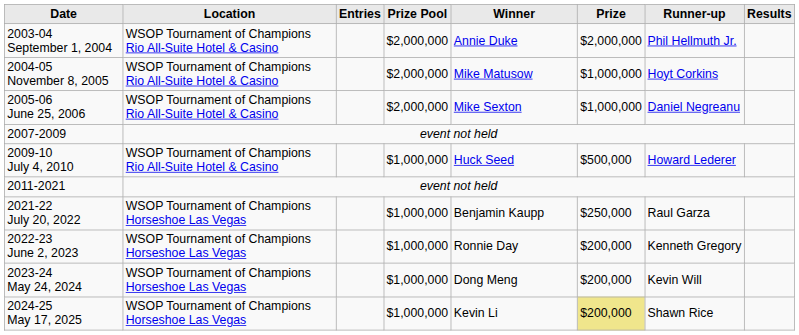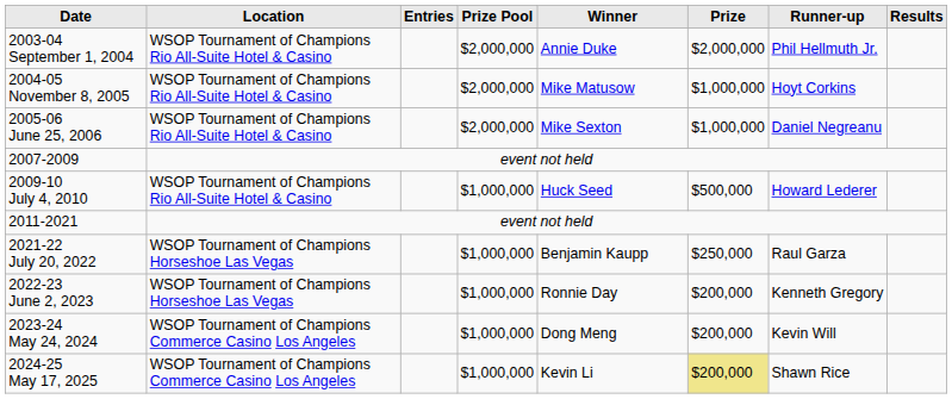 <table class="wikitable">
 <tr>
 <th style="background: #E9E9E9;" width="15%">Date</th>
 <th style="background: #E9E9E9;" width="27%">Location</th>
 <th style="background: #E9E9E9;">Entries</th>
 <th style="background: #E9E9E9;">Prize Pool</th>
 <th style="background: #E9E9E9;" width="16%">Winner</th>
 <th style="background: #E9E9E9;">Prize</th>
 <th style="background: #E9E9E9;">Runner-up</th>
 <th style="background: #E9E9E9;">Results</th>
 </tr>
 <tr>
 <td>2003-04<br>September 1, 2004</td>
 <td>WSOP Tournament of Champions<br><a href='#'>Rio All-Suite Hotel & Casino</a></td>
 <td></td>
 <td>$2,000,000</td>
 <td> <a href='#'>Annie Duke</a></td>
 <td>$2,000,000</td>
 <td> <a href='#'>Phil Hellmuth Jr.</a></td>
 <td></td>
 </tr>
 <tr>
 <td>2004-05<br>November 8, 2005</td>
 <td>WSOP Tournament of Champions<br><a href='#'>Rio All-Suite Hotel & Casino</a></td>
 <td></td>
 <td>$2,000,000</td>
 <td> <a href='#'>Mike Matusow</a></td>
 <td>$1,000,000</td>
 <td> <a href='#'>Hoyt Corkins</a></td>
 <td></td>
 </tr>
 <tr>
 <td>2005-06<br>June 25, 2006</td>
 <td>WSOP Tournament of Champions<br><a href='#'>Rio All-Suite Hotel & Casino</a></td>
 <td></td>
 <td>$2,000,000</td>
 <td> <a href='#'>Mike Sexton</a></td>
 <td>$1,000,000</td>
 <td> <a href='#'>Daniel Negreanu</a></td>
 <td></td>
 </tr>
 <tr>
 <td>2007-2009</td>
 <td colspan=7 align=center><em>event not held</em></td>
 </tr>
 <tr>
 <td>2009-10<br>July 4, 2010</td>
 <td>WSOP Tournament of Champions<br><a href='#'>Rio All-Suite Hotel & Casino</a></td>
 <td></td>
 <td>$1,000,000</td>
 <td> <a href='#'>Huck Seed</a></td>
 <td>$500,000</td>
 <td> <a href='#'>Howard Lederer</a></td>
 <td></td>
 </tr>
 <tr>
 <td>2011-2021</td>
 <td colspan=7 align=center><em>event not held</em></td>
 </tr>
 <tr>
 <td>2021-22<br>July 20, 2022</td>
 <td>WSOP Tournament of Champions<br><a href='#'>Horseshoe Las Vegas</a></td>
 <td></td>
 <td>$1,000,000</td>
 <td> Benjamin Kaupp</td>
 <td>$250,000</td>
 <td> Raul Garza</td>
 <td></td>
 </tr>
 <tr>
 <td>2022-23<br>June 2, 2023</td>
 <td>WSOP Tournament of Champions<br><a href='#'>Horseshoe Las Vegas</a></td>
 <td></td>
 <td>$1,000,000</td>
 <td> Ronnie Day</td>
 <td>$200,000</td>
 <td> Kenneth Gregory</td>
 <td></td>
 </tr>
 <tr>
 <td>2023-24<br>May 24, 2024</td>
-<td>WSOP Tournament of Champions<br><a href='#'>Horseshoe Las Vegas</a></td>
+<td>WSOP Tournament of Champions<br><a href='#'>Commerce Casino</a> <a href='#'>Los Angeles</a></td>
 <td></td>
 <td>$1,000,000</td>
 <td> Dong Meng</td>
 <td>$200,000</td>
 <td> Kevin Will</td>
 <td></td>
 </tr>
 <tr>
 <td>2024-25<br>May 17, 2025</td>
-<td>WSOP Tournament of Champions<br><a href='#'>Horseshoe Las Vegas</a></td>
+<td>WSOP Tournament of Champions<br><a href='#'>Commerce Casino</a> <a href='#'>Los Angeles</a></td>
 <td></td>
 <td>$1,000,000</td>
 <td> Kevin Li</td>
 <td style="background: khaki;">$200,000</td>
 <td> Shawn Rice</td>
 <td></td>
 </tr>
 </table>
